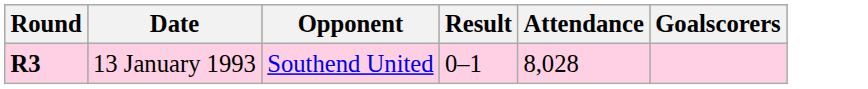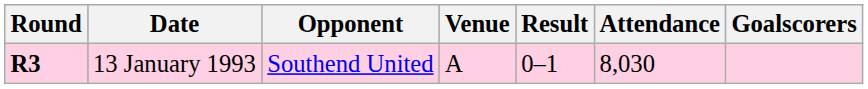 <table class="wikitable">
 <tr>
 <th>Round</th>
 <th>Date</th>
 <th>Opponent</th>
+<th>Venue</th>
 <th>Result</th>
 <th>Attendance</th>
 <th>Goalscorers</th>
 </tr>
 <tr style="background-color: #ffd0e3;">
 <td><strong>R3</strong></td>
 <td>13 January 1993</td>
 <td><a href='#'>Southend United</a></td>
+<td>A</td>
 <td>0–1</td>
-<td>8,028</td>
+<td>8,030</td>
 <td></td>
 </tr>
 </table>
